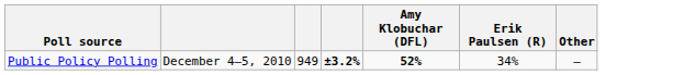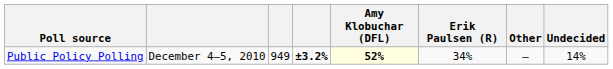 <table class="wikitable" style="text-align:center">
 <tr valign= bottom>
 <th>Poll source</th>
 <th></th>
 <th></th>
 <th></th>
 <th style="width:100px;">Amy<br>Klobuchar (DFL)</th>
 <th style="width:100px;">Erik<br>Paulsen (R)</th>
 <th>Other</th>
+<th>Undecided</th>
 </tr>
 <tr>
 <td align=left><a href='#'>Public Policy Polling</a></td>
 <td>December 4–5, 2010</td>
 <td>949</td>
 <td><strong>±3.2%</strong></td>
-<td><strong>52%</strong></td>
+<td style="background: lightyellow;"><strong>52%</strong></td>
 <td>34%</td>
 <td>—</td>
+<td>14%</td>
 </tr>
 </table>
